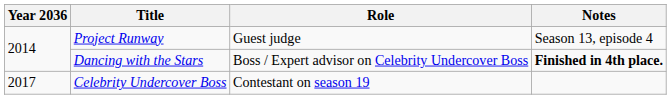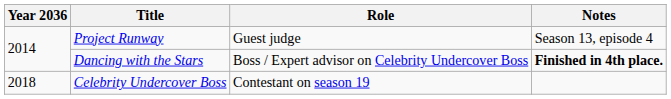 <table class="wikitable">
 <tr>
 <th>Year 2036</th>
 <th>Title</th>
 <th>Role</th>
 <th>Notes</th>
 </tr>
 <tr>
 <td rowspan="2">2014</td>
 <td><em><a href='#'>Project Runway</a></em></td>
 <td>Guest judge</td>
 <td>Season 13, episode 4</td>
 </tr>
 <tr>
 <td><em><a href='#'>Dancing with the Stars</a></em></td>
 <td>Boss / Expert advisor on <a href='#'>Celebrity Undercover Boss</a></td>
 <td><strong>Finished in 4th place.</strong></td>
 </tr>
 <tr>
-<td>2017</td>
+<td>2018</td>
 <td><em><a href='#'>Celebrity Undercover Boss</a></em></td>
 <td>Contestant on <a href='#'>season 19</a></td>
 <td></td>
 </tr>
 </table>
